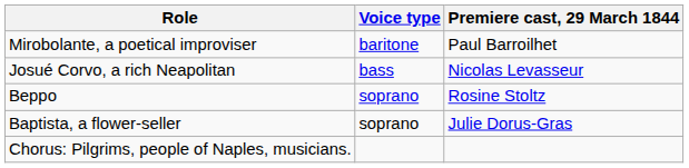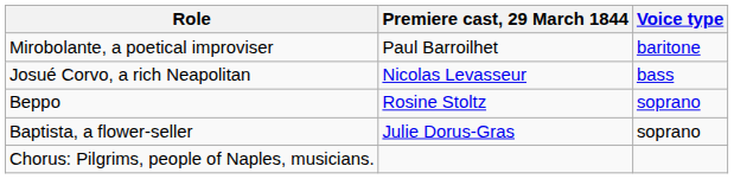 <table class="wikitable">
 <tr>
 <th>Role</th>
+<th>Premiere cast, 29 March 1844</th>
 <th><a href='#'>Voice type</a></th>
-<th>Premiere cast, 29 March 1844</th>
 </tr>
 <tr>
 <td>Mirobolante, a poetical improviser</td>
+<td>Paul Barroilhet</td>
 <td><a href='#'>baritone</a></td>
-<td>Paul Barroilhet</td>
 </tr>
 <tr>
 <td>Josué Corvo, a rich Neapolitan</td>
+<td><a href='#'>Nicolas Levasseur</a></td>
 <td><a href='#'>bass</a></td>
-<td><a href='#'>Nicolas Levasseur</a></td>
 </tr>
 <tr>
 <td>Beppo</td>
+<td><a href='#'>Rosine Stoltz</a></td>
 <td><a href='#'>soprano</a></td>
-<td><a href='#'>Rosine Stoltz</a></td>
 </tr>
 <tr>
 <td>Baptista, a flower-seller</td>
+<td><a href='#'>Julie Dorus-Gras</a></td>
 <td>soprano</td>
-<td><a href='#'>Julie Dorus-Gras</a></td>
 </tr>
 <tr>
 <td>Chorus: Pilgrims, people of Naples, musicians.</td>
 <td></td>
 <td></td>
 </tr>
 </table>
